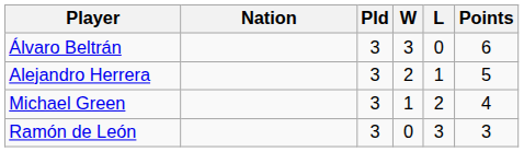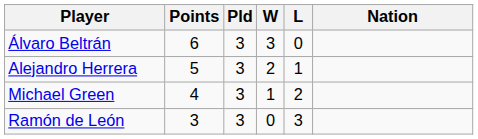 <table class="wikitable" style="text-align:center">
 <tr>
 <th width="150">Player</th>
-<th width="150">Nation</th>
+<th width="50">Points</th>
 <th width="20">Pld</th>
 <th width="20">W</th>
 <th width="20">L</th>
-<th width="50">Points</th>
+<th width="150">Nation</th>
 </tr>
 <tr>
 <td align="left"><a href='#'>Álvaro Beltrán</a></td>
-<td align="left"></td>
+<td>6</td>
 <td>3</td>
 <td>3</td>
 <td>0</td>
-<td>6</td>
+<td align="left"></td>
 </tr>
 <tr>
 <td align="left"><a href='#'>Alejandro Herrera</a></td>
-<td align="left"></td>
+<td>5</td>
 <td>3</td>
 <td>2</td>
 <td>1</td>
-<td>5</td>
+<td align="left"></td>
 </tr>
 <tr>
 <td align="left"><a href='#'>Michael Green</a></td>
-<td align="left"></td>
+<td>4</td>
 <td>3</td>
 <td>1</td>
 <td>2</td>
-<td>4</td>
+<td align="left"></td>
 </tr>
 <tr>
 <td align="left"><a href='#'>Ramón de León</a></td>
-<td align="left"></td>
+<td>3</td>
 <td>3</td>
 <td>0</td>
 <td>3</td>
-<td>3</td>
+<td align="left"></td>
 </tr>
 </table>
